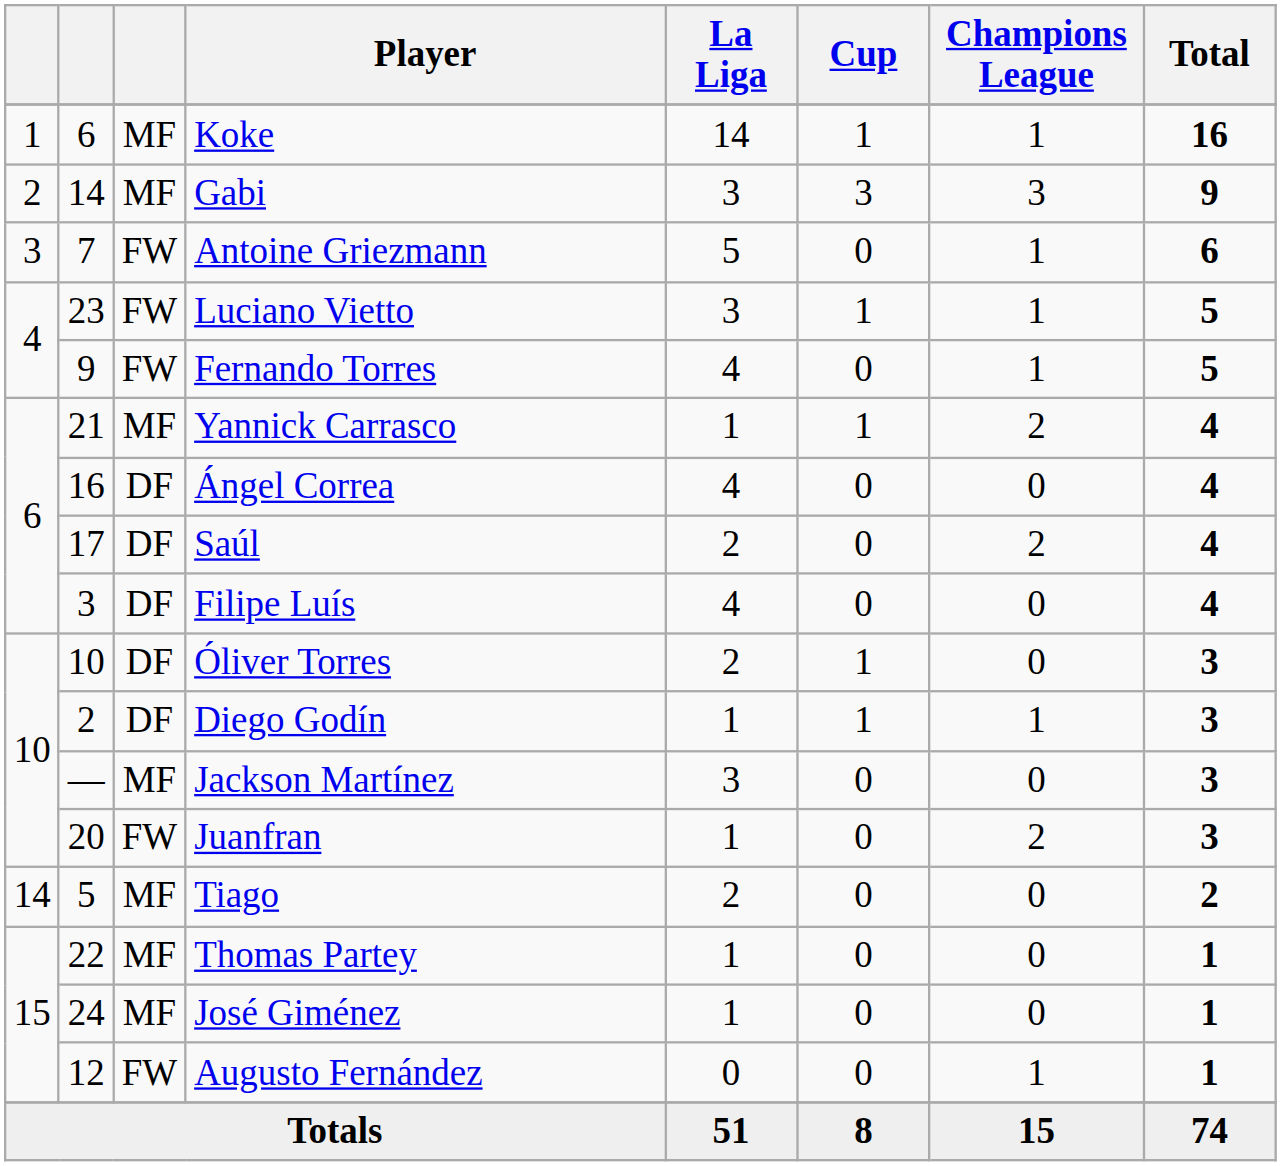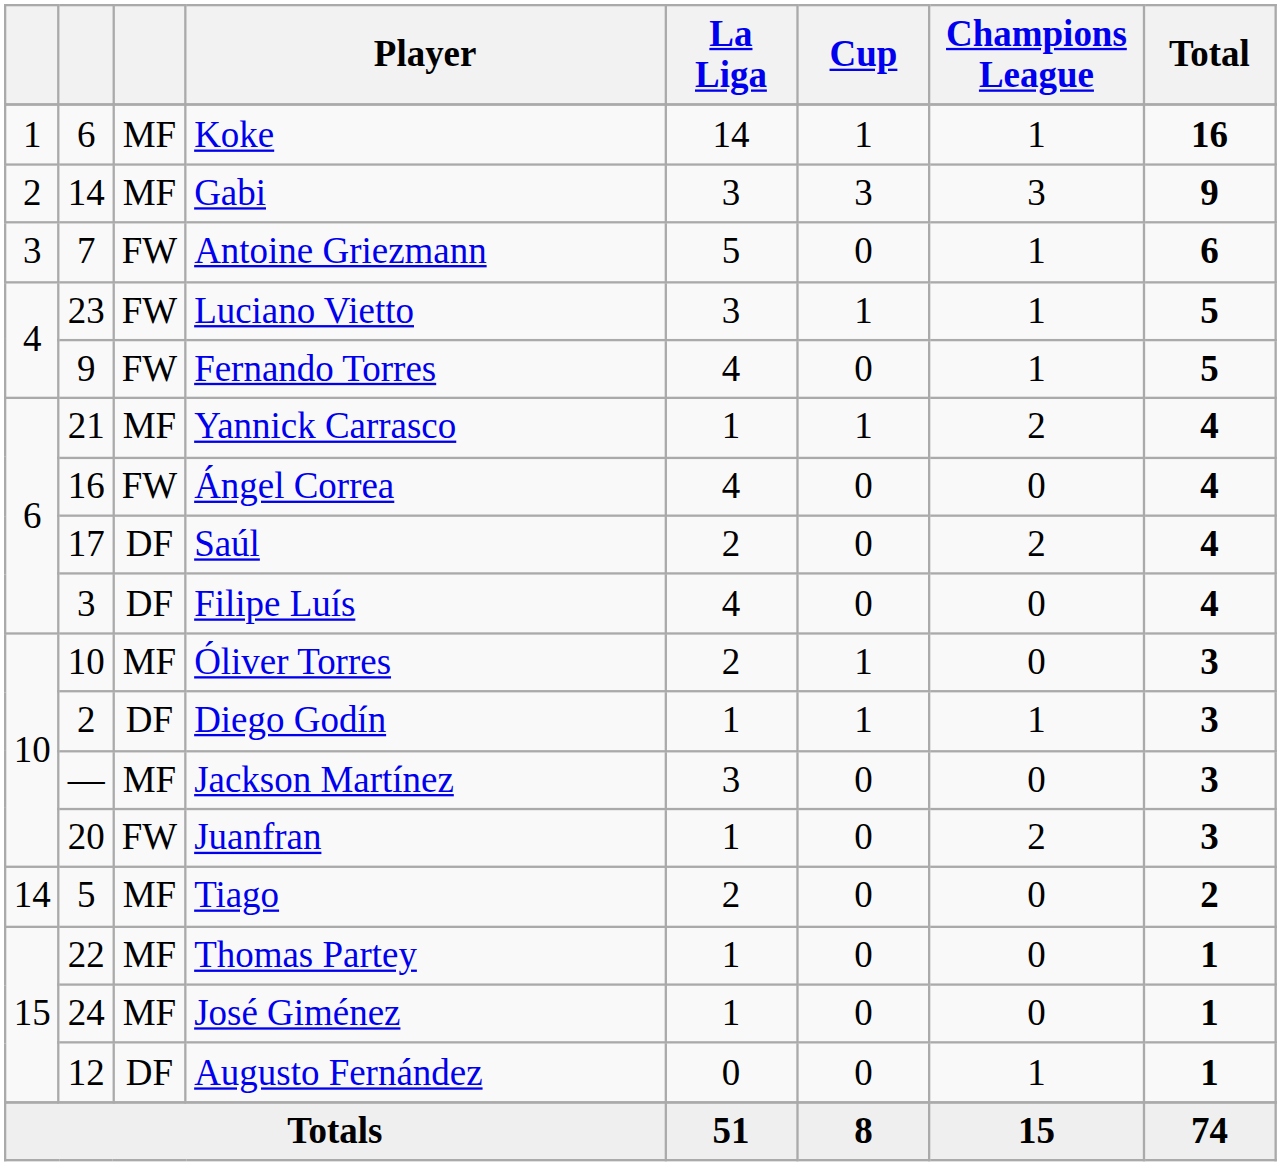 <table class="wikitable sortable" style="text-align:center">
 <tr>
 <th width=10></th>
 <th width=10></th>
 <th width=10></th>
 <th width=200>Player</th>
 <th width=50><a href='#'>La Liga</a></th>
 <th width=50><a href='#'>Cup</a></th>
 <th width=85px><a href='#'>Champions League</a></th>
 <th width=50>Total</th>
 </tr>
 <tr>
 </tr>
 <tr>
 <td>1</td>
 <td>6</td>
 <td>MF</td>
 <td align=left> <a href='#'>Koke</a></td>
 <td>14</td>
 <td>1</td>
 <td>1</td>
 <td><strong>16</strong></td>
 </tr>
 <tr>
 <td>2</td>
 <td>14</td>
 <td>MF</td>
 <td align=left> <a href='#'>Gabi</a></td>
 <td>3</td>
 <td>3</td>
 <td>3</td>
 <td><strong>9</strong></td>
 </tr>
 <tr>
 <td>3</td>
 <td>7</td>
 <td>FW</td>
 <td align=left> <a href='#'>Antoine Griezmann</a></td>
 <td>5</td>
 <td>0</td>
 <td>1</td>
 <td><strong>6</strong></td>
 </tr>
 <tr>
 <td rowspan="2">4</td>
 <td>23</td>
 <td>FW</td>
 <td align=left> <a href='#'>Luciano Vietto</a></td>
 <td>3</td>
 <td>1</td>
 <td>1</td>
 <td><strong>5</strong></td>
 </tr>
 <tr>
 <td>9</td>
 <td>FW</td>
 <td align=left> <a href='#'>Fernando Torres</a></td>
 <td>4</td>
 <td>0</td>
 <td>1</td>
 <td><strong>5</strong></td>
 </tr>
 <tr>
 <td rowspan="4">6</td>
 <td>21</td>
 <td>MF</td>
 <td align=left> <a href='#'>Yannick Carrasco</a></td>
 <td>1</td>
 <td>1</td>
 <td>2</td>
 <td><strong>4</strong></td>
 </tr>
 <tr>
 <td>16</td>
-<td>DF</td>
+<td>FW</td>
 <td align=left> <a href='#'>Ángel Correa</a></td>
 <td>4</td>
 <td>0</td>
 <td>0</td>
 <td><strong>4</strong></td>
 </tr>
 <tr>
 <td>17</td>
 <td>DF</td>
 <td align=left> <a href='#'>Saúl</a></td>
 <td>2</td>
 <td>0</td>
 <td>2</td>
 <td><strong>4</strong></td>
 </tr>
 <tr>
 <td>3</td>
 <td>DF</td>
 <td align=left> <a href='#'>Filipe Luís</a></td>
 <td>4</td>
 <td>0</td>
 <td>0</td>
 <td><strong>4</strong></td>
 </tr>
 <tr>
 <td rowspan="4">10</td>
 <td>10</td>
-<td>DF</td>
+<td>MF</td>
 <td align=left> <a href='#'>Óliver Torres</a></td>
 <td>2</td>
 <td>1</td>
 <td>0</td>
 <td><strong>3</strong></td>
 </tr>
 <tr>
 <td>2</td>
 <td>DF</td>
 <td align=left> <a href='#'>Diego Godín</a></td>
 <td>1</td>
 <td>1</td>
 <td>1</td>
 <td><strong>3</strong></td>
 </tr>
 <tr>
 <td>—</td>
 <td>MF</td>
 <td align=left> <a href='#'>Jackson Martínez</a></td>
 <td>3</td>
 <td>0</td>
 <td>0</td>
 <td><strong>3</strong></td>
 </tr>
 <tr>
 <td>20</td>
 <td>FW</td>
 <td align=left> <a href='#'>Juanfran</a></td>
 <td>1</td>
 <td>0</td>
 <td>2</td>
 <td><strong>3</strong></td>
 </tr>
 <tr>
 <td>14</td>
 <td>5</td>
 <td>MF</td>
 <td align=left> <a href='#'>Tiago</a></td>
 <td>2</td>
 <td>0</td>
 <td>0</td>
 <td><strong>2</strong></td>
 </tr>
 <tr>
 <td rowspan="3">15</td>
 <td>22</td>
 <td>MF</td>
 <td align=left> <a href='#'>Thomas Partey</a></td>
 <td>1</td>
 <td>0</td>
 <td>0</td>
 <td><strong>1</strong></td>
 </tr>
 <tr>
 <td>24</td>
 <td>MF</td>
 <td align=left> <a href='#'>José Giménez</a></td>
 <td>1</td>
 <td>0</td>
 <td>0</td>
 <td><strong>1</strong></td>
 </tr>
 <tr>
 <td>12</td>
-<td>FW</td>
+<td>DF</td>
 <td align=left> <a href='#'>Augusto Fernández</a></td>
 <td>0</td>
 <td>0</td>
 <td>1</td>
 <td><strong>1</strong></td>
 </tr>
 <tr>
 </tr>
 <tr bgcolor="#EFEFEF">
 <td colspan="4"><strong>Totals</strong></td>
 <td><strong>51</strong></td>
 <td><strong>8</strong></td>
 <td><strong>15</strong></td>
 <td><strong>74</strong></td>
 </tr>
 </table>
